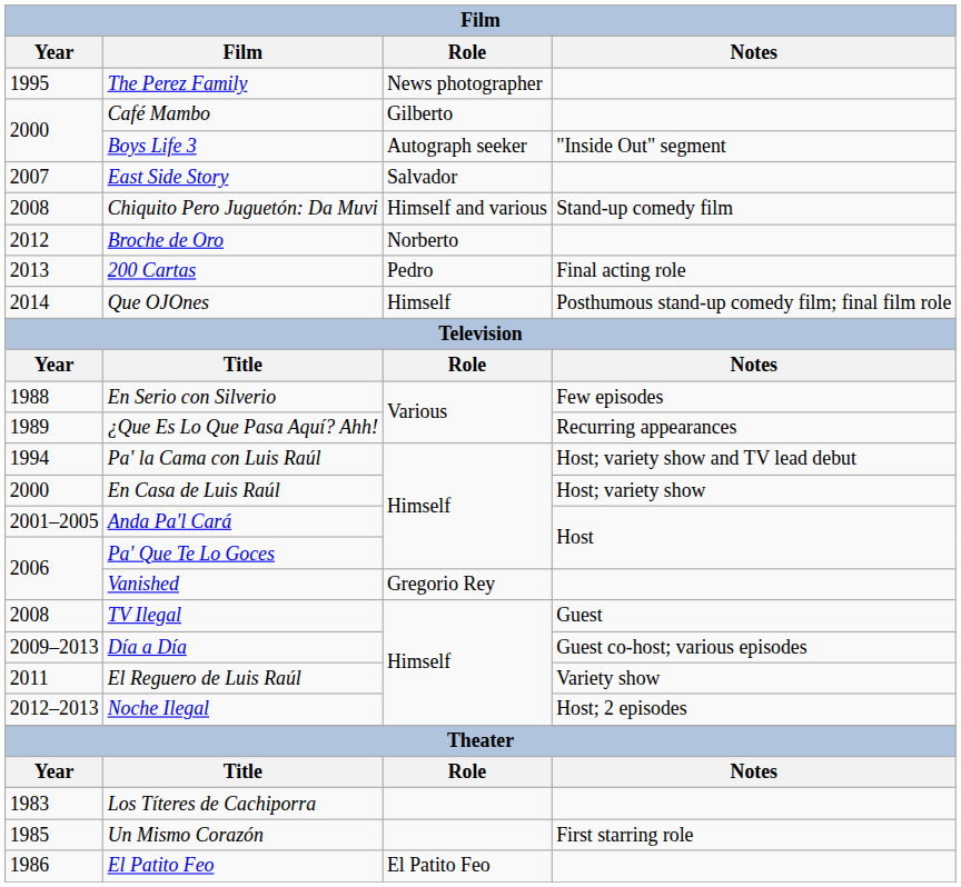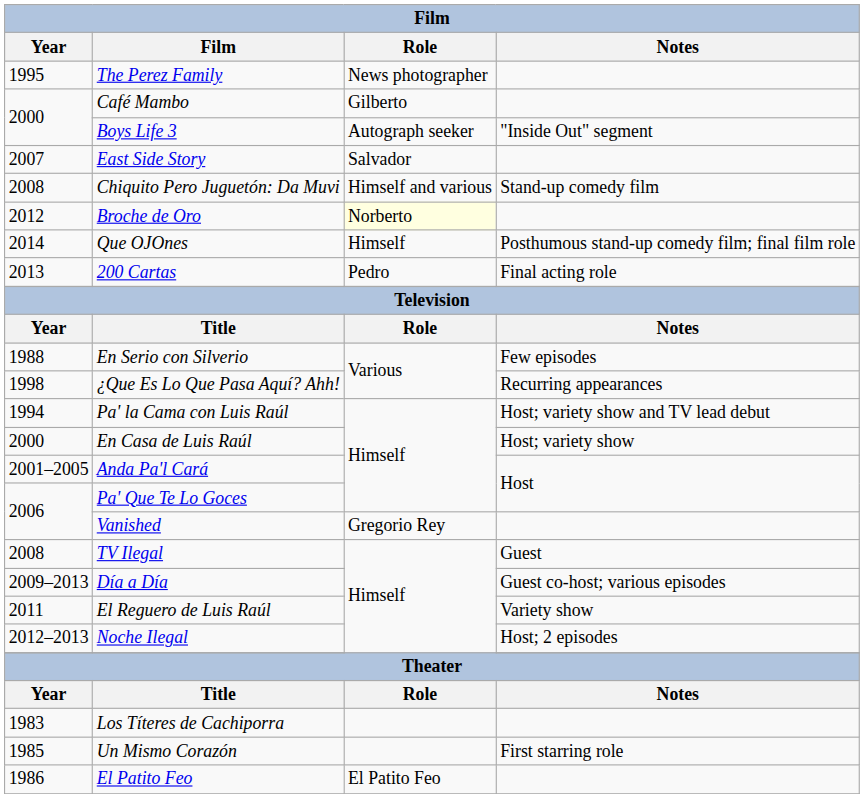 <table class="wikitable">
 <tr style="background:#ccc; text-align:center;">
 <th colspan="4" style="background: LightSteelBlue;">Film</th>
 </tr>
 <tr style="background:#ccc; text-align:center;">
 <th>Year</th>
 <th>Film</th>
 <th>Role</th>
 <th>Notes</th>
 </tr>
 <tr>
 <td>1995</td>
 <td><em><a href='#'>The Perez Family</a></em></td>
 <td>News photographer</td>
 <td></td>
 </tr>
 <tr>
 <td rowspan=2>2000</td>
 <td><em>Café Mambo</em></td>
 <td>Gilberto</td>
 <td></td>
 </tr>
 <tr>
 <td><em><a href='#'>Boys Life 3</a></em></td>
 <td>Autograph seeker</td>
 <td>"Inside Out" segment</td>
 </tr>
 <tr>
 <td>2007</td>
 <td><em><a href='#'>East Side Story</a></em></td>
 <td>Salvador</td>
 <td></td>
 </tr>
 <tr>
 <td>2008</td>
 <td><em>Chiquito Pero Juguetón: Da Muvi</em></td>
 <td>Himself and various</td>
 <td>Stand-up comedy film</td>
 </tr>
 <tr>
 <td>2012</td>
 <td><em><a href='#'>Broche de Oro</a></em></td>
-<td>Norberto</td>
+<td style="background: lightyellow;">Norberto</td>
 <td></td>
+</tr>
+<tr>
+<td>2014</td>
+<td><em>Que OJOnes</em></td>
+<td>Himself</td>
+<td>Posthumous stand-up comedy film; final film role</td>
 </tr>
 <tr>
 <td>2013</td>
 <td><em><a href='#'>200 Cartas</a></em></td>
 <td>Pedro</td>
 <td>Final acting role</td>
-</tr>
-<tr>
-<td>2014</td>
-<td><em>Que OJOnes</em></td>
-<td>Himself</td>
-<td>Posthumous stand-up comedy film; final film role</td>
 </tr>
 <tr>
 </tr>
 <tr style="background:#ccc; text-align:center;">
 <th colspan="4" style="background: LightSteelBlue;">Television</th>
 </tr>
 <tr style="background:#ccc; text-align:center;">
 <th>Year</th>
 <th>Title</th>
 <th>Role</th>
 <th>Notes</th>
 </tr>
 <tr>
 <td>1988</td>
 <td><em>En Serio con Silverio</em></td>
 <td rowspan=2>Various</td>
 <td>Few episodes</td>
 </tr>
 <tr>
-<td>1989</td>
+<td>1998</td>
 <td><em>¿Que Es Lo Que Pasa Aquí? Ahh!</em></td>
 <td>Recurring appearances</td>
 </tr>
 <tr>
 <td>1994</td>
 <td><em>Pa' la Cama con Luis Raúl</em></td>
 <td rowspan=4>Himself</td>
 <td>Host; variety show and TV lead debut</td>
 </tr>
 <tr>
 <td>2000</td>
 <td><em>En Casa de Luis Raúl</em></td>
 <td>Host; variety show</td>
 </tr>
 <tr>
 <td>2001–2005</td>
 <td><em><a href='#'>Anda Pa'l Cará</a></em></td>
 <td rowspan=2>Host</td>
 </tr>
 <tr>
 <td rowspan=2>2006</td>
 <td><em><a href='#'>Pa' Que Te Lo Goces</a></em></td>
 </tr>
 <tr>
 <td><em><a href='#'>Vanished</a></em></td>
 <td>Gregorio Rey</td>
 <td></td>
 </tr>
 <tr>
 <td>2008</td>
 <td><em><a href='#'>TV Ilegal</a></em></td>
 <td rowspan=5>Himself</td>
 <td>Guest</td>
 </tr>
 <tr>
 <td>2009–2013</td>
 <td><em><a href='#'>Día a Día</a></em></td>
 <td>Guest co-host; various episodes</td>
 </tr>
 <tr>
 <td>2011</td>
 <td><em>El Reguero de Luis Raúl</em></td>
 <td>Variety show</td>
 </tr>
 <tr>
 <td>2012–2013</td>
 <td><em><a href='#'>Noche Ilegal</a></em></td>
 <td>Host; 2 episodes</td>
 </tr>
 <tr>
 </tr>
 <tr style="background:#ccc; text-align:center;">
 <th colspan="4" style="background: LightSteelBlue;">Theater</th>
 </tr>
 <tr style="background:#ccc; text-align:center;">
 <th>Year</th>
 <th>Title</th>
 <th>Role</th>
 <th>Notes</th>
 </tr>
 <tr>
 <td>1983</td>
 <td><em>Los Títeres de Cachiporra</em></td>
 <td></td>
 <td></td>
 </tr>
 <tr>
 <td>1985</td>
 <td><em>Un Mismo Corazón</em></td>
 <td></td>
 <td>First starring role</td>
 </tr>
 <tr>
 <td>1986</td>
 <td><em><a href='#'>El Patito Feo</a></em></td>
 <td>El Patito Feo</td>
 <td></td>
 </tr>
 </table>
